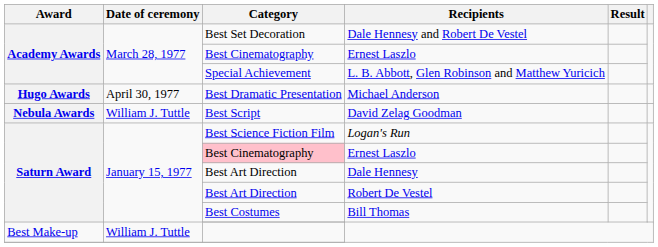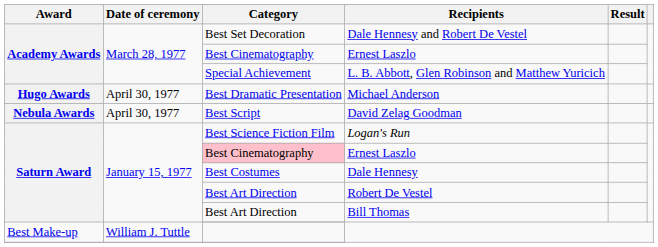 <table class="wikitable plainrowheaders sortable">
 <tr>
 <th scope="col">Award</th>
 <th scope="col">Date of ceremony</th>
 <th scope="col">Category</th>
 <th scope="col">Recipients</th>
 <th scope="col">Result</th>
 <th scope="col" class="unsortable"></th>
 </tr>
 <tr>
 <th scope="row" rowspan=3><a href='#'>Academy Awards</a></th>
 <td rowspan="3"><a href='#'>March 28, 1977</a></td>
 <td>Best Set Decoration</td>
 <td><a href='#'>Dale Hennesy</a> and <a href='#'>Robert De Vestel</a></td>
 <td></td>
 <td rowspan="3"></td>
 </tr>
 <tr>
 <td><a href='#'>Best Cinematography</a></td>
 <td><a href='#'>Ernest Laszlo</a></td>
 <td></td>
 </tr>
 <tr>
 <td><a href='#'>Special Achievement</a></td>
 <td><a href='#'>L. B. Abbott</a>, <a href='#'>Glen Robinson</a> and <a href='#'>Matthew Yuricich</a></td>
 <td></td>
 </tr>
 <tr>
 <th scope="row"><a href='#'>Hugo Awards</a></th>
 <td rowspan="1">April 30, 1977</td>
 <td><a href='#'>Best Dramatic Presentation</a></td>
 <td><a href='#'>Michael Anderson</a></td>
 <td></td>
 <td rowspan="1"></td>
 </tr>
 <tr>
 <th scope="row"><a href='#'>Nebula Awards</a></th>
-<td><a href='#'>William J. Tuttle</a></td>
+<td rowspan="1">April 30, 1977</td>
 <td><a href='#'>Best Script</a></td>
 <td><a href='#'>David Zelag Goodman</a></td>
 <td></td>
 <td rowspan="1"></td>
 </tr>
 <tr>
 <th scope="row" rowspan=6><a href='#'>Saturn Award</a></th>
 <td rowspan="6"><a href='#'>January 15, 1977</a></td>
 <td><a href='#'>Best Science Fiction Film</a></td>
 <td><em>Logan's Run</em></td>
 <td></td>
 <td rowspan="6"></td>
 </tr>
 <tr>
 <td style="background: pink;">Best Cinematography</td>
 <td><a href='#'>Ernest Laszlo</a></td>
 <td></td>
 </tr>
 <tr>
-<td>Best Art Direction</td>
+<td><a href='#'>Best Costumes</a></td>
 <td><a href='#'>Dale Hennesy</a></td>
 <td></td>
 </tr>
 <tr>
 <td><a href='#'>Best Art Direction</a></td>
 <td><a href='#'>Robert De Vestel</a></td>
 <td></td>
 </tr>
 <tr>
-<td><a href='#'>Best Costumes</a></td>
+<td>Best Art Direction</td>
 <td><a href='#'>Bill Thomas</a></td>
 <td></td>
 </tr>
 <tr>
 </tr>
 <tr>
 <td><a href='#'>Best Make-up</a></td>
 <td><a href='#'>William J. Tuttle</a></td>
 <td></td>
 </tr>
 <tr>
 </tr>
 </table>
